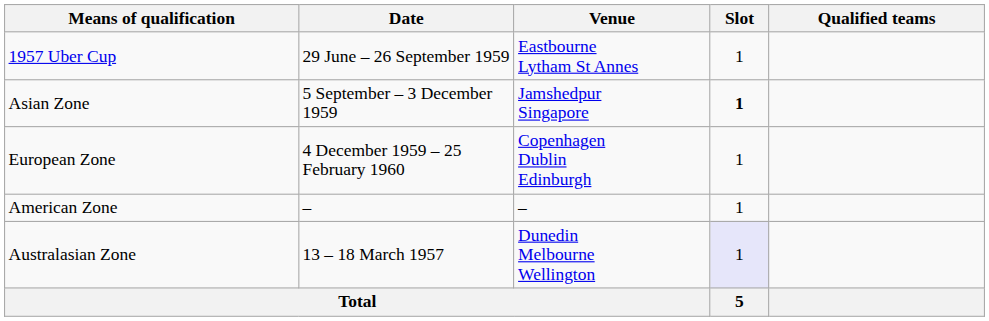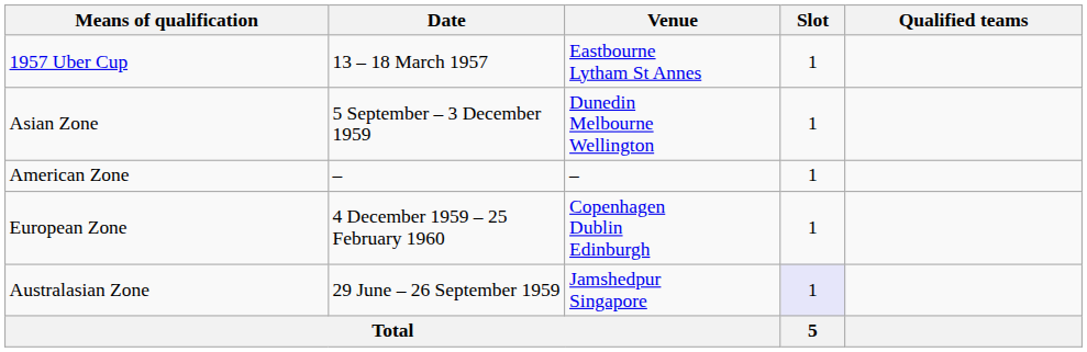 <table class="wikitable" width="900">
 <tr>
 <th width="30%">Means of qualification</th>
 <th width="22%">Date</th>
 <th width="20%">Venue</th>
 <th width="6%">Slot</th>
 <th width="22%">Qualified teams</th>
 </tr>
 <tr>
 <td><a href='#'>1957 Uber Cup</a></td>
-<td>29 June – 26 September 1959</td>
+<td>13 – 18 March 1957</td>
 <td><a href='#'>Eastbourne</a><br><a href='#'>Lytham St Annes</a></td>
 <td align="center">1</td>
 <td></td>
 </tr>
 <tr>
 <td>Asian Zone</td>
 <td>5 September – 3 December 1959</td>
-<td><a href='#'>Jamshedpur</a><br><a href='#'>Singapore</a></td>
-<td align="center"><strong>1</strong></td>
-<td></td>
-</tr>
-<tr>
-<td>European Zone</td>
-<td>4 December 1959 – 25 February 1960</td>
-<td><a href='#'>Copenhagen</a><br><a href='#'>Dublin</a><br><a href='#'>Edinburgh</a></td>
+<td><a href='#'>Dunedin</a><br><a href='#'>Melbourne</a><br><a href='#'>Wellington</a></td>
 <td align="center">1</td>
 <td></td>
 </tr>
 <tr>
 <td>American Zone</td>
 <td>–</td>
 <td>–</td>
 <td align="center">1</td>
 <td></td>
 </tr>
 <tr>
+<td>European Zone</td>
+<td>4 December 1959 – 25 February 1960</td>
+<td><a href='#'>Copenhagen</a><br><a href='#'>Dublin</a><br><a href='#'>Edinburgh</a></td>
+<td align="center">1</td>
+<td></td>
+</tr>
+<tr>
 <td>Australasian Zone</td>
-<td>13 – 18 March 1957</td>
-<td><a href='#'>Dunedin</a><br><a href='#'>Melbourne</a><br><a href='#'>Wellington</a></td>
+<td>29 June – 26 September 1959</td>
+<td><a href='#'>Jamshedpur</a><br><a href='#'>Singapore</a></td>
 <td align="center" style="background: lavender;">1</td>
 <td></td>
 </tr>
 <tr>
 <th colspan="3">Total</th>
 <th>5</th>
 <th></th>
 </tr>
 </table>
